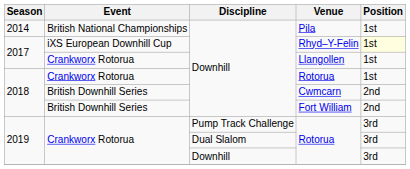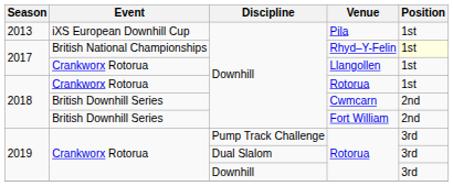 <table class="wikitable">
 <tr>
 <th>Season</th>
 <th>Event</th>
 <th>Discipline</th>
 <th>Venue</th>
 <th>Position</th>
 </tr>
 <tr>
-<td>2014</td>
-<td>British National Championships</td>
+<td>2013</td>
+<td>iXS European Downhill Cup</td>
 <td rowspan="6">Downhill</td>
 <td><a href='#'>Pila</a></td>
 <td>1st</td>
 </tr>
 <tr>
 <td rowspan="2">2017</td>
-<td>iXS European Downhill Cup</td>
+<td>British National Championships</td>
 <td><a href='#'>Rhyd–Y-Felin</a></td>
 <td style="background: lightyellow;">1st</td>
 </tr>
 <tr>
 <td><a href='#'>Crankworx</a> Rotorua</td>
 <td><a href='#'>Llangollen</a></td>
 <td>1st</td>
 </tr>
 <tr>
 <td rowspan="3">2018</td>
 <td><a href='#'>Crankworx</a> Rotorua</td>
 <td><a href='#'>Rotorua</a></td>
 <td>1st</td>
 </tr>
 <tr>
 <td>British Downhill Series</td>
 <td><a href='#'>Cwmcarn</a></td>
 <td>2nd</td>
 </tr>
 <tr>
 <td>British Downhill Series</td>
 <td><a href='#'>Fort William</a></td>
 <td>2nd</td>
 </tr>
 <tr>
 <td rowspan="3">2019</td>
 <td rowspan="3"><a href='#'>Crankworx</a> Rotorua</td>
 <td>Pump Track Challenge</td>
 <td rowspan="3"><a href='#'>Rotorua</a></td>
 <td>3rd</td>
 </tr>
 <tr>
 <td>Dual Slalom</td>
 <td>3rd</td>
 </tr>
 <tr>
 <td>Downhill</td>
 <td>3rd</td>
 </tr>
 <tr>
 </tr>
 </table>
